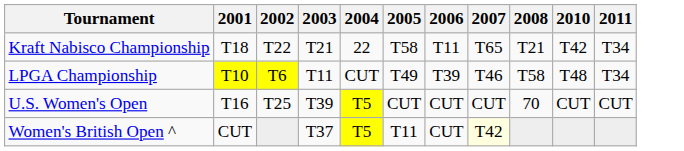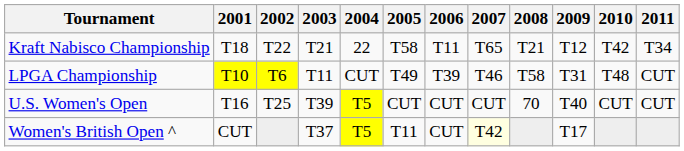 <table class="wikitable" style="font-size:95%;text-align:center;">
 <tr>
 <th>Tournament</th>
 <th>2001</th>
 <th>2002</th>
 <th>2003</th>
 <th>2004</th>
 <th>2005</th>
 <th>2006</th>
 <th>2007</th>
 <th>2008</th>
+<th>2009</th>
 <th>2010</th>
 <th>2011</th>
 </tr>
 <tr>
 <td align=left><a href='#'>Kraft Nabisco Championship</a></td>
 <td>T18</td>
 <td>T22</td>
 <td>T21</td>
 <td>22</td>
 <td>T58</td>
 <td>T11</td>
 <td>T65</td>
 <td>T21</td>
+<td>T12</td>
 <td>T42</td>
 <td>T34</td>
 </tr>
 <tr>
 <td align=left><a href='#'>LPGA Championship</a></td>
 <td style="background:yellow;">T10</td>
 <td style="background:yellow;">T6</td>
 <td>T11</td>
 <td>CUT</td>
 <td>T49</td>
 <td>T39</td>
 <td>T46</td>
 <td>T58</td>
+<td>T31</td>
 <td>T48</td>
-<td>T34</td>
+<td>CUT</td>
 </tr>
 <tr>
 <td align=left><a href='#'>U.S. Women's Open</a></td>
 <td>T16</td>
 <td>T25</td>
 <td>T39</td>
 <td style="background:yellow;">T5</td>
 <td>CUT</td>
 <td>CUT</td>
 <td>CUT</td>
 <td>70</td>
+<td>T40</td>
 <td>CUT</td>
 <td>CUT</td>
 </tr>
 <tr>
 <td align=left><a href='#'>Women's British Open</a> ^</td>
 <td>CUT</td>
 <td style="background:#eeeeee;"></td>
 <td>T37</td>
 <td style="background:yellow;">T5</td>
 <td>T11</td>
 <td>CUT</td>
 <td style="background: lightyellow;">T42</td>
 <td style="background:#eeeeee;"></td>
+<td>T17</td>
 <td style="background:#eeeeee;"></td>
 <td style="background:#eeeeee;"></td>
 </tr>
 </table>
